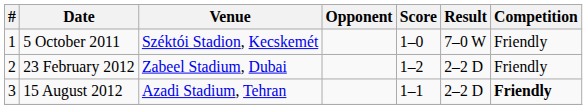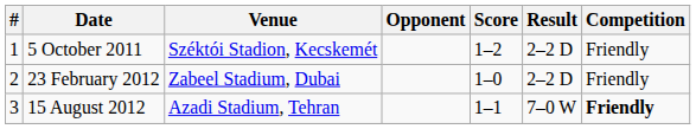 <table class="wikitable">
 <tr>
 <th>#</th>
 <th>Date</th>
 <th>Venue</th>
 <th>Opponent</th>
 <th>Score</th>
 <th>Result</th>
 <th>Competition</th>
 </tr>
 <tr>
 <td>1</td>
 <td>5 October 2011</td>
 <td><a href='#'>Széktói Stadion</a>, <a href='#'>Kecskemét</a></td>
 <td></td>
-<td>1–0</td>
-<td>7–0 W</td>
+<td>1–2</td>
+<td>2–2 D</td>
 <td>Friendly</td>
 </tr>
 <tr>
 <td>2</td>
 <td>23 February 2012</td>
 <td><a href='#'>Zabeel Stadium</a>, <a href='#'>Dubai</a></td>
 <td></td>
-<td>1–2</td>
+<td>1–0</td>
 <td>2–2 D</td>
 <td>Friendly</td>
 </tr>
 <tr>
 <td>3</td>
 <td>15 August 2012</td>
 <td><a href='#'>Azadi Stadium</a>, <a href='#'>Tehran</a></td>
 <td></td>
 <td>1–1</td>
-<td>2–2 D</td>
+<td>7–0 W</td>
 <td><strong>Friendly</strong></td>
 </tr>
 <tr>
 </tr>
 </table>
